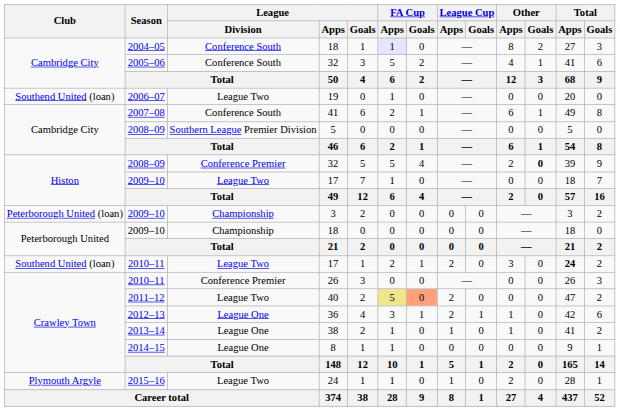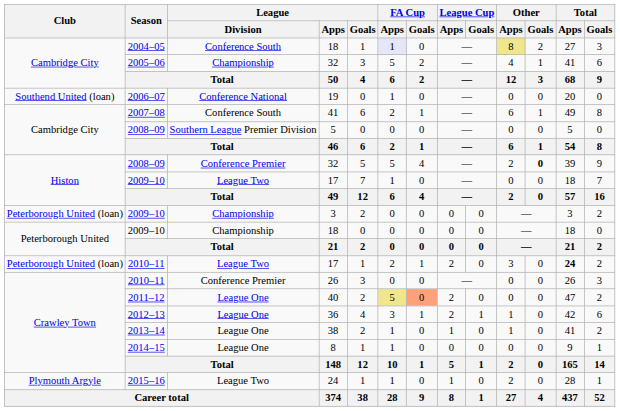 <table class="wikitable" style="text-align:center">
 <tr>
 <th rowspan=2>Club</th>
 <th rowspan=2>Season</th>
 <th colspan=3>League</th>
 <th colspan=2><a href='#'>FA Cup</a></th>
 <th colspan=2><a href='#'>League Cup</a></th>
 <th colspan=2>Other</th>
 <th colspan=2>Total</th>
 </tr>
 <tr>
 <th>Division</th>
 <th>Apps</th>
 <th>Goals</th>
 <th>Apps</th>
 <th>Goals</th>
 <th>Apps</th>
 <th>Goals</th>
 <th>Apps</th>
 <th>Goals</th>
 <th>Apps</th>
 <th>Goals</th>
 </tr>
 <tr>
 <td rowspan=3><a href='#'>Cambridge City</a></td>
 <td><a href='#'>2004–05</a></td>
 <td><a href='#'>Conference South</a></td>
 <td>18</td>
 <td>1</td>
 <td style="background: lavender;">1</td>
 <td>0</td>
 <td colspan=2>—</td>
-<td>8</td>
+<td style="background: khaki;">8</td>
 <td>2</td>
 <td>27</td>
 <td>3</td>
 </tr>
 <tr>
 <td><a href='#'>2005–06</a></td>
-<td>Conference South</td>
+<td><a href='#'>Championship</a></td>
 <td>32</td>
 <td>3</td>
 <td>5</td>
 <td>2</td>
 <td colspan=2>—</td>
 <td>4</td>
 <td>1</td>
 <td>41</td>
 <td>6</td>
 </tr>
 <tr>
 <th colspan=2>Total</th>
 <th>50</th>
 <th>4</th>
 <th>6</th>
 <th>2</th>
 <th colspan=2>—</th>
 <th>12</th>
 <th>3</th>
 <th>68</th>
 <th>9</th>
 </tr>
 <tr>
 <td><a href='#'>Southend United</a> (loan)</td>
 <td><a href='#'>2006–07</a></td>
-<td>League Two</td>
+<td><a href='#'>Conference National</a></td>
 <td>19</td>
 <td>0</td>
 <td>1</td>
 <td>0</td>
 <td colspan=2>—</td>
 <td>0</td>
 <td>0</td>
 <td>20</td>
 <td>0</td>
 </tr>
 <tr>
 <td rowspan=3>Cambridge City</td>
 <td><a href='#'>2007–08</a></td>
 <td>Conference South</td>
 <td>41</td>
 <td>6</td>
 <td>2</td>
 <td>1</td>
 <td colspan=2>—</td>
 <td>6</td>
 <td>1</td>
 <td>49</td>
 <td>8</td>
 </tr>
 <tr>
 <td><a href='#'>2008–09</a></td>
 <td><a href='#'>Southern League</a> Premier Division</td>
 <td>5</td>
 <td>0</td>
 <td>0</td>
 <td>0</td>
 <td colspan=2>—</td>
 <td>0</td>
 <td>0</td>
 <td>5</td>
 <td>0</td>
 </tr>
 <tr>
 <th colspan="2">Total</th>
 <th>46</th>
 <th>6</th>
 <th>2</th>
 <th>1</th>
 <th colspan=2>—</th>
 <th>6</th>
 <th>1</th>
 <th>54</th>
 <th>8</th>
 </tr>
 <tr>
 <td rowspan=3><a href='#'>Histon</a></td>
 <td><a href='#'>2008–09</a></td>
 <td><a href='#'>Conference Premier</a></td>
 <td>32</td>
 <td>5</td>
 <td>5</td>
 <td>4</td>
 <td colspan=2>—</td>
 <td>2</td>
 <td><strong>0</strong></td>
 <td>39</td>
 <td>9</td>
 </tr>
 <tr>
 <td><a href='#'>2009–10</a></td>
 <td><a href='#'>League Two</a></td>
 <td>17</td>
 <td>7</td>
 <td>1</td>
 <td>0</td>
 <td colspan=2>—</td>
 <td>0</td>
 <td>0</td>
 <td>18</td>
 <td>7</td>
 </tr>
 <tr>
 <th colspan="2">Total</th>
 <th>49</th>
 <th>12</th>
 <th>6</th>
 <th>4</th>
 <th colspan=2>—</th>
 <th>2</th>
 <th>0</th>
 <th>57</th>
 <th>16</th>
 </tr>
 <tr>
 <td><a href='#'>Peterborough United</a> (loan)</td>
 <td><a href='#'>2009–10</a></td>
 <td><a href='#'>Championship</a></td>
 <td>3</td>
 <td>2</td>
 <td>0</td>
 <td>0</td>
 <td>0</td>
 <td>0</td>
 <td colspan=2>—</td>
 <td>3</td>
 <td>2</td>
 </tr>
 <tr>
 <td rowspan=2>Peterborough United</td>
 <td>2009–10</td>
 <td>Championship</td>
 <td>18</td>
 <td>0</td>
 <td>0</td>
 <td>0</td>
 <td>0</td>
 <td>0</td>
 <td colspan=2>—</td>
 <td>18</td>
 <td>0</td>
 </tr>
 <tr>
 <th colspan=2>Total</th>
 <th>21</th>
 <th>2</th>
 <th>0</th>
 <th>0</th>
 <th>0</th>
 <th>0</th>
 <th colspan=2>—</th>
 <th>21</th>
 <th>2</th>
 </tr>
 <tr>
-<td><a href='#'>Southend United</a> (loan)</td>
+<td><a href='#'>Peterborough United</a> (loan)</td>
 <td><a href='#'>2010–11</a></td>
 <td><a href='#'>League Two</a></td>
 <td>17</td>
 <td>1</td>
 <td>2</td>
 <td>1</td>
 <td>2</td>
 <td>0</td>
 <td>3</td>
 <td>0</td>
 <td><strong>24</strong></td>
 <td>2</td>
 </tr>
 <tr>
 <td rowspan=6><a href='#'>Crawley Town</a></td>
 <td><a href='#'>2010–11</a></td>
 <td>Conference Premier</td>
 <td>26</td>
 <td>3</td>
 <td>0</td>
 <td>0</td>
 <td colspan=2>—</td>
 <td>0</td>
 <td>0</td>
 <td>26</td>
 <td>3</td>
 </tr>
 <tr>
 <td><a href='#'>2011–12</a></td>
-<td>League Two</td>
+<td><a href='#'>League One</a></td>
 <td>40</td>
 <td>2</td>
 <td style="background: khaki;">5</td>
 <td style="background: lightsalmon;">0</td>
 <td>2</td>
 <td>0</td>
 <td>0</td>
 <td>0</td>
 <td>47</td>
 <td>2</td>
 </tr>
 <tr>
 <td><a href='#'>2012–13</a></td>
 <td><a href='#'>League One</a></td>
 <td>36</td>
 <td>4</td>
 <td>3</td>
 <td>1</td>
 <td>2</td>
 <td>1</td>
 <td>1</td>
 <td>0</td>
 <td>42</td>
 <td>6</td>
 </tr>
 <tr>
 <td><a href='#'>2013–14</a></td>
 <td>League One</td>
 <td>38</td>
 <td>2</td>
 <td>1</td>
 <td>0</td>
 <td>1</td>
 <td>0</td>
 <td>1</td>
 <td>0</td>
 <td>41</td>
 <td>2</td>
 </tr>
 <tr>
 <td><a href='#'>2014–15</a></td>
 <td>League One</td>
 <td>8</td>
 <td>1</td>
 <td>1</td>
 <td>0</td>
 <td>0</td>
 <td>0</td>
 <td>0</td>
 <td>0</td>
 <td>9</td>
 <td>1</td>
 </tr>
 <tr>
 <th colspan=2>Total</th>
 <th>148</th>
 <th>12</th>
 <th>10</th>
 <th>1</th>
 <th>5</th>
 <th>1</th>
 <th>2</th>
 <th>0</th>
 <th>165</th>
 <th>14</th>
 </tr>
 <tr>
 <td><a href='#'>Plymouth Argyle</a></td>
 <td><a href='#'>2015–16</a></td>
 <td>League Two</td>
 <td>24</td>
 <td>1</td>
 <td>1</td>
 <td>0</td>
 <td>1</td>
 <td>0</td>
 <td>2</td>
 <td>0</td>
 <td>28</td>
 <td>1</td>
 </tr>
 <tr>
 <th colspan=3>Career total</th>
 <th>374</th>
 <th>38</th>
 <th>28</th>
 <th>9</th>
 <th>8</th>
 <th>1</th>
 <th>27</th>
 <th>4</th>
 <th>437</th>
 <th>52</th>
 </tr>
 </table>
